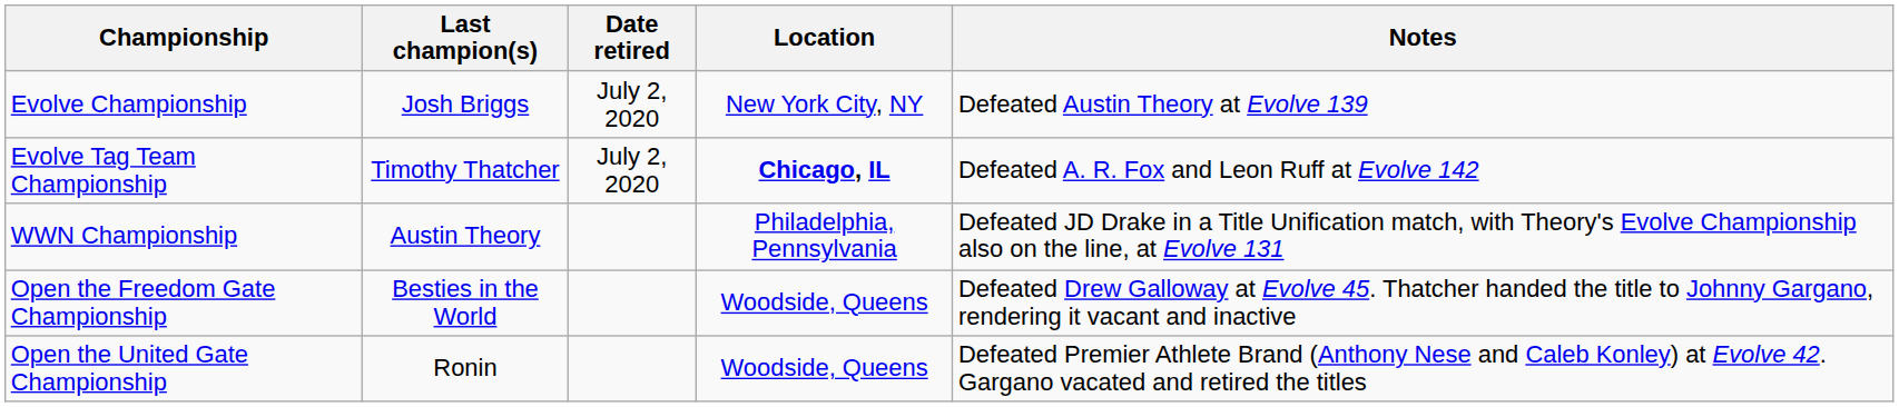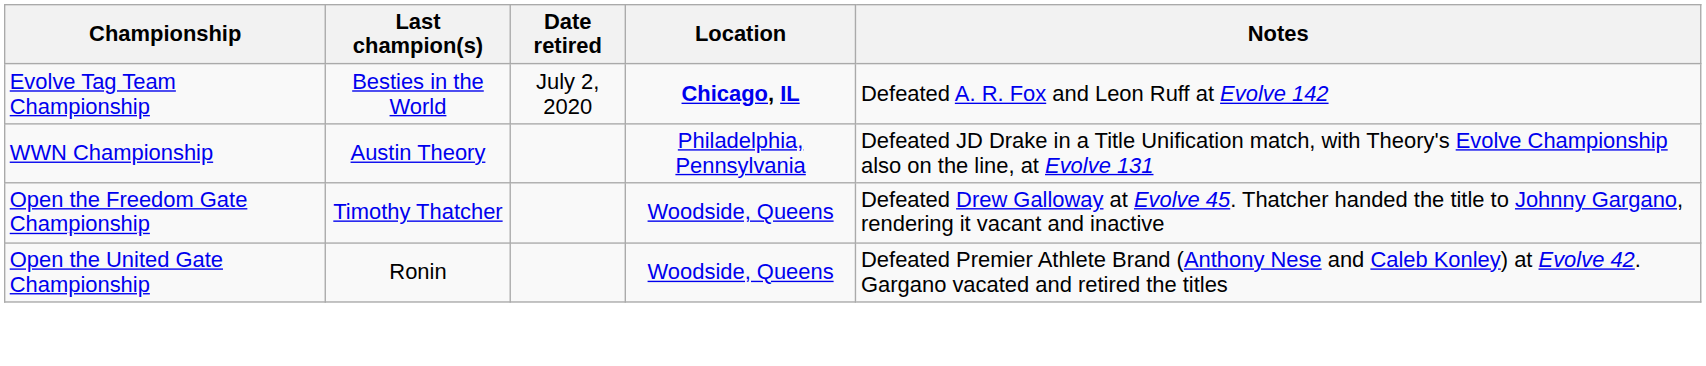 <table class="wikitable sortable" width="98%" style="text-align:center;">
 <tr>
 <th>Championship</th>
 <th>Last champion(s)</th>
 <th>Date retired</th>
 <th>Location</th>
 <th>Notes</th>
 </tr>
 <tr>
-<td align=left><a href='#'>Evolve Championship</a></td>
-<td><a href='#'>Josh Briggs</a></td>
-<td>July 2, 2020</td>
-<td><a href='#'>New York City</a>, <a href='#'>NY</a></td>
-<td align=left>Defeated <a href='#'>Austin Theory</a> at <em><a href='#'>Evolve 139</a></em></td>
-</tr>
-<tr>
 <td align=left><a href='#'>Evolve Tag Team Championship</a></td>
-<td><a href='#'>Timothy Thatcher</a></td>
+<td><a href='#'>Besties in the World<br></a></td>
 <td>July 2, 2020</td>
 <td><strong><a href='#'>Chicago</a>, <a href='#'>IL</a></strong></td>
 <td align=left>Defeated <a href='#'>A. R. Fox</a> and Leon Ruff at <em><a href='#'>Evolve 142</a></em></td>
 </tr>
 <tr>
 <td align=left><a href='#'>WWN Championship</a></td>
 <td><a href='#'>Austin Theory</a></td>
 <td></td>
 <td><a href='#'>Philadelphia, Pennsylvania</a></td>
 <td align=left>Defeated JD Drake in a Title Unification match, with Theory's <a href='#'>Evolve Championship</a> also on the line, at <em><a href='#'>Evolve 131</a></em></td>
 </tr>
 <tr>
 <td align=left><a href='#'>Open the Freedom Gate Championship</a></td>
-<td><a href='#'>Besties in the World<br></a></td>
+<td><a href='#'>Timothy Thatcher</a></td>
 <td></td>
 <td><a href='#'>Woodside, Queens</a></td>
 <td align=left>Defeated <a href='#'>Drew Galloway</a> at <em><a href='#'>Evolve 45</a></em>. Thatcher handed the title to <a href='#'>Johnny Gargano</a>, rendering it vacant and inactive</td>
 </tr>
 <tr>
 <td align=left><a href='#'>Open the United Gate Championship</a></td>
 <td>Ronin<br></td>
 <td></td>
 <td><a href='#'>Woodside, Queens</a></td>
 <td align=left>Defeated Premier Athlete Brand (<a href='#'>Anthony Nese</a> and <a href='#'>Caleb Konley</a>) at <em><a href='#'>Evolve 42</a></em>. Gargano vacated and retired the titles</td>
 </tr>
 </table>
